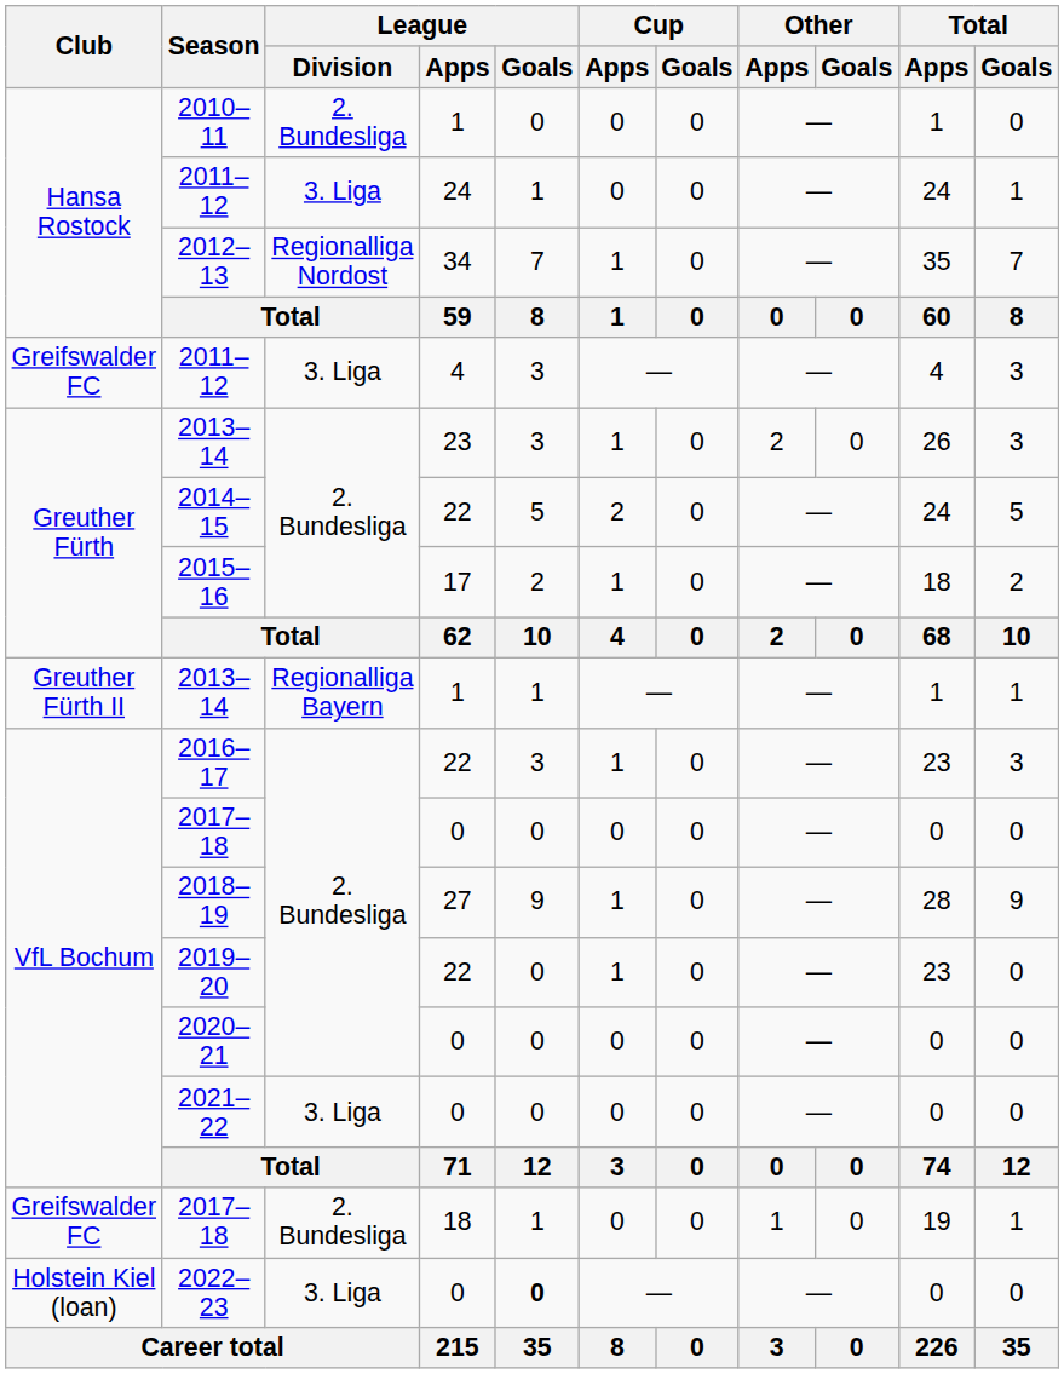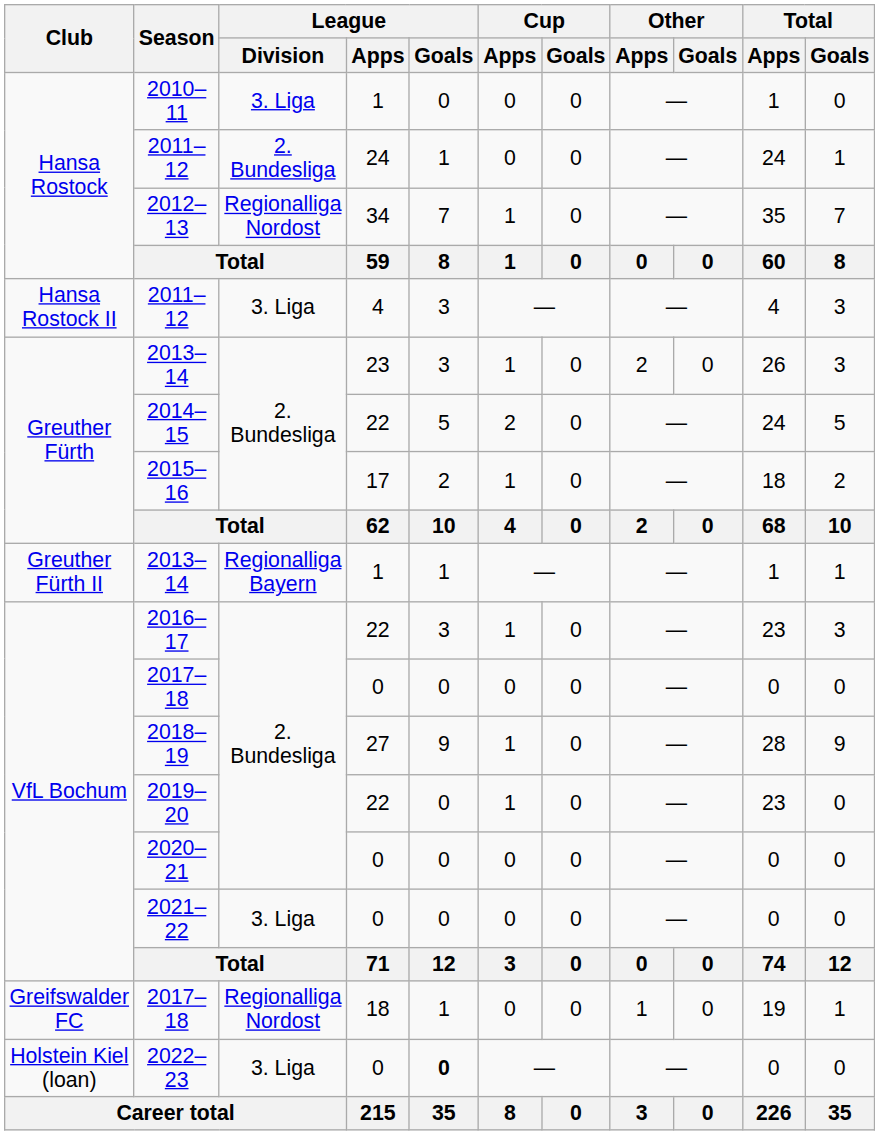 <table class="wikitable" style="text-align:center">
 <tr>
 <th rowspan="2">Club</th>
 <th rowspan="2">Season</th>
 <th colspan="3">League</th>
 <th colspan="2">Cup</th>
 <th colspan="2">Other</th>
 <th colspan="2">Total</th>
 </tr>
 <tr>
 <th>Division</th>
 <th>Apps</th>
 <th>Goals</th>
 <th>Apps</th>
 <th>Goals</th>
 <th>Apps</th>
 <th>Goals</th>
 <th>Apps</th>
 <th>Goals</th>
 </tr>
 <tr>
 <td rowspan="4"><a href='#'>Hansa Rostock</a></td>
 <td><a href='#'>2010–11</a></td>
-<td><a href='#'>2. Bundesliga</a></td>
+<td><a href='#'>3. Liga</a></td>
 <td>1</td>
 <td>0</td>
 <td>0</td>
 <td>0</td>
 <td colspan="2">—</td>
 <td>1</td>
 <td>0</td>
 </tr>
 <tr>
 <td><a href='#'>2011–12</a></td>
-<td><a href='#'>3. Liga</a></td>
+<td><a href='#'>2. Bundesliga</a></td>
 <td>24</td>
 <td>1</td>
 <td>0</td>
 <td>0</td>
 <td colspan="2">—</td>
 <td>24</td>
 <td>1</td>
 </tr>
 <tr>
 <td><a href='#'>2012–13</a></td>
 <td><a href='#'>Regionalliga Nordost</a></td>
 <td>34</td>
 <td>7</td>
 <td>1</td>
 <td>0</td>
 <td colspan="2">—</td>
 <td>35</td>
 <td>7</td>
 </tr>
 <tr>
 <th colspan="2">Total</th>
 <th>59</th>
 <th>8</th>
 <th>1</th>
 <th>0</th>
 <th>0</th>
 <th>0</th>
 <th>60</th>
 <th>8</th>
 </tr>
 <tr>
-<td><a href='#'>Greifswalder FC</a></td>
+<td><a href='#'>Hansa Rostock II</a></td>
 <td><a href='#'>2011–12</a></td>
 <td>3. Liga</td>
 <td>4</td>
 <td>3</td>
 <td colspan="2">—</td>
 <td colspan="2">—</td>
 <td>4</td>
 <td>3</td>
 </tr>
 <tr>
 <td rowspan="4"><a href='#'>Greuther Fürth</a></td>
 <td><a href='#'>2013–14</a></td>
 <td rowspan="3">2. Bundesliga</td>
 <td>23</td>
 <td>3</td>
 <td>1</td>
 <td>0</td>
 <td>2</td>
 <td>0</td>
 <td>26</td>
 <td>3</td>
 </tr>
 <tr>
 <td><a href='#'>2014–15</a></td>
 <td>22</td>
 <td>5</td>
 <td>2</td>
 <td>0</td>
 <td colspan="2">—</td>
 <td>24</td>
 <td>5</td>
 </tr>
 <tr>
 <td><a href='#'>2015–16</a></td>
 <td>17</td>
 <td>2</td>
 <td>1</td>
 <td>0</td>
 <td colspan="2">—</td>
 <td>18</td>
 <td>2</td>
 </tr>
 <tr>
 <th colspan="2">Total</th>
 <th>62</th>
 <th>10</th>
 <th>4</th>
 <th>0</th>
 <th>2</th>
 <th>0</th>
 <th>68</th>
 <th>10</th>
 </tr>
 <tr>
 <td><a href='#'>Greuther Fürth II</a></td>
 <td><a href='#'>2013–14</a></td>
 <td><a href='#'>Regionalliga Bayern</a></td>
 <td>1</td>
 <td>1</td>
 <td colspan="2">—</td>
 <td colspan="2">—</td>
 <td>1</td>
 <td>1</td>
 </tr>
 <tr>
 <td rowspan="7"><a href='#'>VfL Bochum</a></td>
 <td><a href='#'>2016–17</a></td>
 <td rowspan="5">2. Bundesliga</td>
 <td>22</td>
 <td>3</td>
 <td>1</td>
 <td>0</td>
 <td colspan="2">—</td>
 <td>23</td>
 <td>3</td>
 </tr>
 <tr>
 <td><a href='#'>2017–18</a></td>
 <td>0</td>
 <td>0</td>
 <td>0</td>
 <td>0</td>
 <td colspan="2">—</td>
 <td>0</td>
 <td>0</td>
 </tr>
 <tr>
 <td><a href='#'>2018–19</a></td>
 <td>27</td>
 <td>9</td>
 <td>1</td>
 <td>0</td>
 <td colspan="2">—</td>
 <td>28</td>
 <td>9</td>
 </tr>
 <tr>
 <td><a href='#'>2019–20</a></td>
 <td>22</td>
 <td>0</td>
 <td>1</td>
 <td>0</td>
 <td colspan="2">—</td>
 <td>23</td>
 <td>0</td>
 </tr>
 <tr>
 <td><a href='#'>2020–21</a></td>
 <td>0</td>
 <td>0</td>
 <td>0</td>
 <td>0</td>
 <td colspan="2">—</td>
 <td>0</td>
 <td>0</td>
 </tr>
 <tr>
 <td><a href='#'>2021–22</a></td>
 <td>3. Liga</td>
 <td>0</td>
 <td>0</td>
 <td>0</td>
 <td>0</td>
 <td colspan="2">—</td>
 <td>0</td>
 <td>0</td>
 </tr>
 <tr>
 <th colspan="2">Total</th>
 <th>71</th>
 <th>12</th>
 <th>3</th>
 <th>0</th>
 <th>0</th>
 <th>0</th>
 <th>74</th>
 <th>12</th>
 </tr>
 <tr>
 <td><a href='#'>Greifswalder FC</a></td>
 <td><a href='#'>2017–18</a></td>
-<td>2. Bundesliga</td>
+<td><a href='#'>Regionalliga Nordost</a></td>
 <td>18</td>
 <td>1</td>
 <td>0</td>
 <td>0</td>
 <td>1</td>
 <td>0</td>
 <td>19</td>
 <td>1</td>
 </tr>
 <tr>
 <td><a href='#'>Holstein Kiel</a> (loan)</td>
 <td><a href='#'>2022–23</a></td>
 <td>3. Liga</td>
 <td>0</td>
 <td><strong>0</strong></td>
 <td colspan="2">—</td>
 <td colspan="2">—</td>
 <td>0</td>
 <td>0</td>
 </tr>
 <tr>
 <th colspan="3">Career total</th>
 <th>215</th>
 <th>35</th>
 <th>8</th>
 <th>0</th>
 <th>3</th>
 <th>0</th>
 <th>226</th>
 <th>35</th>
 </tr>
 </table>
